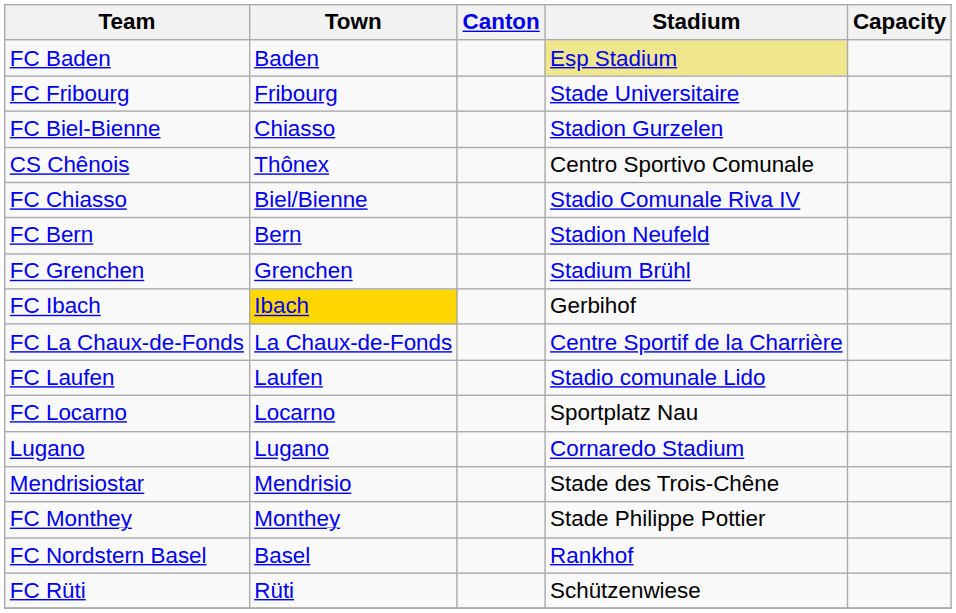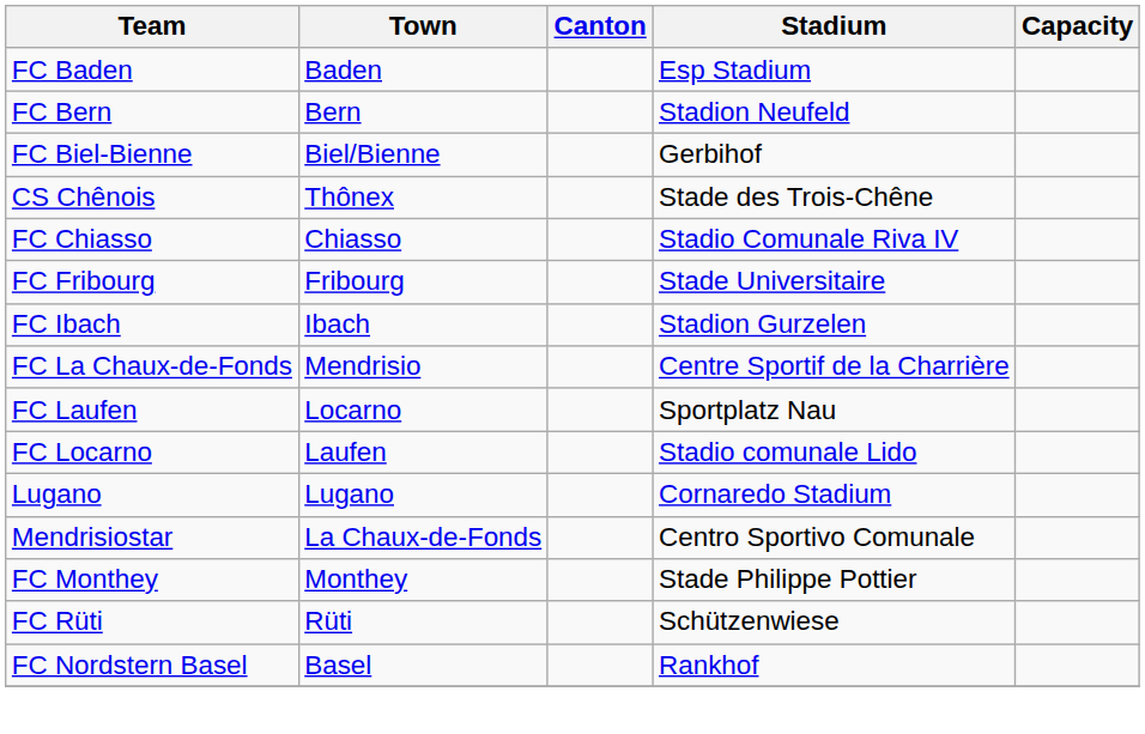 <table class="wikitable sortable" style="text-align: left;">
 <tr>
 <th>Team</th>
 <th>Town</th>
 <th><a href='#'>Canton</a></th>
 <th>Stadium</th>
 <th>Capacity</th>
 </tr>
 <tr>
 <td><a href='#'>FC Baden</a></td>
 <td><a href='#'>Baden</a></td>
 <td></td>
-<td style="background: khaki;"><a href='#'>Esp Stadium</a></td>
+<td><a href='#'>Esp Stadium</a></td>
+<td></td>
+</tr>
+<tr>
+<td><a href='#'>FC Bern</a></td>
+<td><a href='#'>Bern</a></td>
+<td></td>
+<td><a href='#'>Stadion Neufeld</a></td>
+<td></td>
+</tr>
+<tr>
+<td><a href='#'>FC Biel-Bienne</a></td>
+<td><a href='#'>Biel/Bienne</a></td>
+<td></td>
+<td>Gerbihof</td>
+<td></td>
+</tr>
+<tr>
+<td><a href='#'>CS Chênois</a></td>
+<td><a href='#'>Thônex</a></td>
+<td></td>
+<td>Stade des Trois-Chêne</td>
+<td></td>
+</tr>
+<tr>
+<td><a href='#'>FC Chiasso</a></td>
+<td><a href='#'>Chiasso</a></td>
+<td></td>
+<td><a href='#'>Stadio Comunale Riva IV</a></td>
 <td></td>
 </tr>
 <tr>
 <td><a href='#'>FC Fribourg</a></td>
 <td><a href='#'>Fribourg</a></td>
 <td></td>
 <td><a href='#'>Stade Universitaire</a></td>
 <td></td>
 </tr>
 <tr>
-<td><a href='#'>FC Biel-Bienne</a></td>
-<td><a href='#'>Chiasso</a></td>
+<td><a href='#'>FC Ibach</a></td>
+<td><a href='#'>Ibach</a></td>
 <td></td>
 <td><a href='#'>Stadion Gurzelen</a></td>
 <td></td>
 </tr>
 <tr>
-<td><a href='#'>CS Chênois</a></td>
-<td><a href='#'>Thônex</a></td>
-<td></td>
-<td>Centro Sportivo Comunale</td>
-<td></td>
-</tr>
-<tr>
-<td><a href='#'>FC Chiasso</a></td>
-<td><a href='#'>Biel/Bienne</a></td>
-<td></td>
-<td><a href='#'>Stadio Comunale Riva IV</a></td>
-<td></td>
-</tr>
-<tr>
-<td><a href='#'>FC Bern</a></td>
-<td><a href='#'>Bern</a></td>
-<td></td>
-<td><a href='#'>Stadion Neufeld</a></td>
-<td></td>
-</tr>
-<tr>
-<td><a href='#'>FC Grenchen</a></td>
-<td><a href='#'>Grenchen</a></td>
-<td></td>
-<td><a href='#'>Stadium Brühl</a></td>
-<td></td>
-</tr>
-<tr>
-<td><a href='#'>FC Ibach</a></td>
-<td style="background: gold;"><a href='#'>Ibach</a></td>
-<td></td>
-<td>Gerbihof</td>
-<td></td>
-</tr>
-<tr>
 <td><a href='#'>FC La Chaux-de-Fonds</a></td>
-<td><a href='#'>La Chaux-de-Fonds</a></td>
+<td><a href='#'>Mendrisio</a></td>
 <td></td>
 <td><a href='#'>Centre Sportif de la Charrière</a></td>
 <td></td>
 </tr>
 <tr>
 <td><a href='#'>FC Laufen</a></td>
-<td><a href='#'>Laufen</a></td>
+<td><a href='#'>Locarno</a></td>
 <td></td>
-<td><a href='#'>Stadio comunale Lido</a></td>
+<td>Sportplatz Nau</td>
 <td></td>
 </tr>
 <tr>
 <td><a href='#'>FC Locarno</a></td>
-<td><a href='#'>Locarno</a></td>
+<td><a href='#'>Laufen</a></td>
 <td></td>
-<td>Sportplatz Nau</td>
+<td><a href='#'>Stadio comunale Lido</a></td>
 <td></td>
 </tr>
 <tr>
 <td><a href='#'>Lugano</a></td>
 <td><a href='#'>Lugano</a></td>
 <td></td>
 <td><a href='#'>Cornaredo Stadium</a></td>
 <td></td>
 </tr>
 <tr>
 <td><a href='#'>Mendrisiostar</a></td>
-<td><a href='#'>Mendrisio</a></td>
+<td><a href='#'>La Chaux-de-Fonds</a></td>
 <td></td>
-<td>Stade des Trois-Chêne</td>
+<td>Centro Sportivo Comunale</td>
 <td></td>
 </tr>
 <tr>
 <td><a href='#'>FC Monthey</a></td>
 <td><a href='#'>Monthey</a></td>
 <td></td>
 <td>Stade Philippe Pottier</td>
 <td></td>
 </tr>
 <tr>
+<td><a href='#'>FC Rüti</a></td>
+<td><a href='#'>Rüti</a></td>
+<td></td>
+<td>Schützenwiese</td>
+<td></td>
+</tr>
+<tr>
 <td><a href='#'>FC Nordstern Basel</a></td>
 <td><a href='#'>Basel</a></td>
 <td></td>
 <td><a href='#'>Rankhof</a></td>
 <td></td>
 </tr>
 <tr>
-<td><a href='#'>FC Rüti</a></td>
-<td><a href='#'>Rüti</a></td>
-<td></td>
-<td>Schützenwiese</td>
-<td></td>
-</tr>
-<tr>
 </tr>
 </table>
